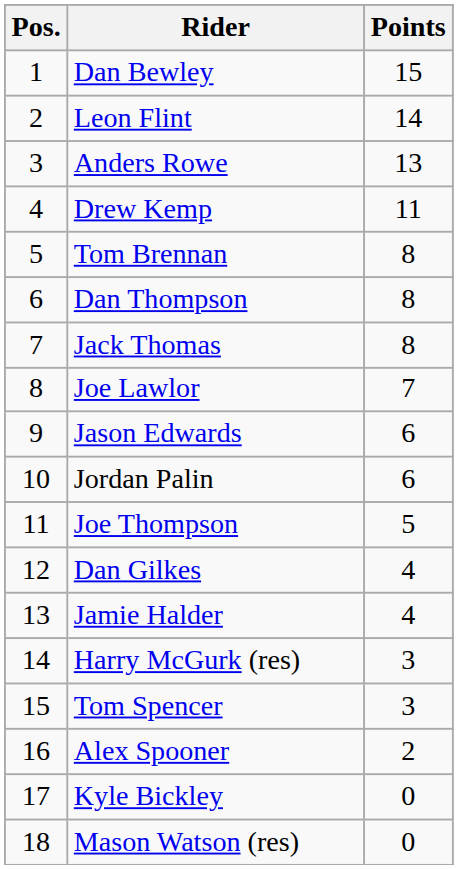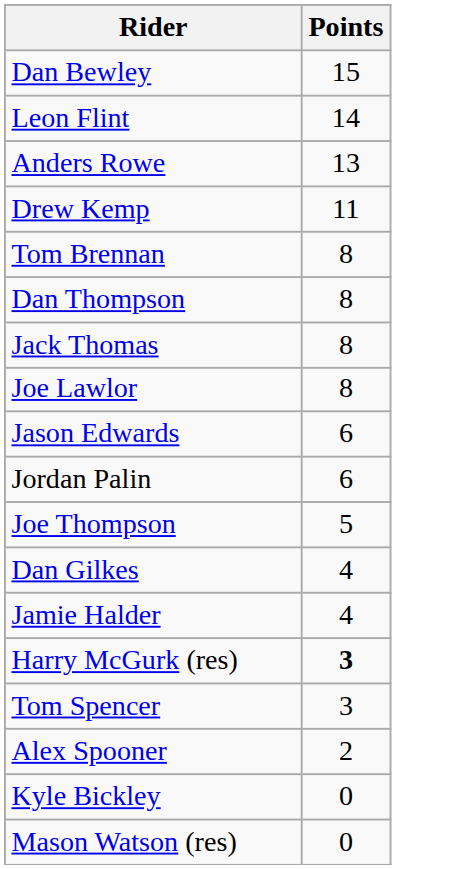 <table class=wikitable style="font-size:93%;">
 <tr>
-<th width=25px>Pos.</th>
 <th width=150px>Rider</th>
 <th width=40px>Points</th>
 </tr>
 <tr align=center>
-<td>1</td>
 <td align=left><a href='#'>Dan Bewley</a></td>
 <td>15</td>
 </tr>
 <tr align=center>
-<td>2</td>
 <td align=left><a href='#'>Leon Flint</a></td>
 <td>14</td>
 </tr>
 <tr align=center>
-<td>3</td>
 <td align=left><a href='#'>Anders Rowe</a></td>
 <td>13</td>
 </tr>
 <tr align=center>
-<td>4</td>
 <td align=left><a href='#'>Drew Kemp</a></td>
 <td>11</td>
 </tr>
 <tr align=center>
-<td>5</td>
 <td align=left><a href='#'>Tom Brennan</a></td>
 <td>8</td>
 </tr>
 <tr align=center>
-<td>6</td>
 <td align=left><a href='#'>Dan Thompson</a></td>
 <td>8</td>
 </tr>
 <tr align=center>
-<td>7</td>
 <td align=left><a href='#'>Jack Thomas</a></td>
 <td>8</td>
 </tr>
 <tr align=center>
+<td align=left><a href='#'>Joe Lawlor</a></td>
 <td>8</td>
-<td align=left><a href='#'>Joe Lawlor</a></td>
-<td>7</td>
 </tr>
 <tr align=center>
-<td>9</td>
 <td align=left><a href='#'>Jason Edwards</a></td>
 <td>6</td>
 </tr>
 <tr align=center>
-<td>10</td>
 <td align=left>Jordan Palin</td>
 <td>6</td>
 </tr>
 <tr align=center>
-<td>11</td>
 <td align=left><a href='#'>Joe Thompson</a></td>
 <td>5</td>
 </tr>
 <tr align=center>
-<td>12</td>
 <td align=left><a href='#'>Dan Gilkes</a></td>
 <td>4</td>
 </tr>
 <tr align=center>
-<td>13</td>
 <td align=left><a href='#'>Jamie Halder</a></td>
 <td>4</td>
 </tr>
 <tr align=center>
-<td>14</td>
 <td align=left><a href='#'>Harry McGurk</a> (res)</td>
-<td>3</td>
+<td><strong>3</strong></td>
 </tr>
 <tr align=center>
-<td>15</td>
 <td align=left><a href='#'>Tom Spencer</a></td>
 <td>3</td>
 </tr>
 <tr align=center>
-<td>16</td>
 <td align=left><a href='#'>Alex Spooner</a></td>
 <td>2</td>
 </tr>
 <tr align=center>
-<td>17</td>
 <td align=left><a href='#'>Kyle Bickley</a></td>
 <td>0</td>
 </tr>
 <tr align=center>
-<td>18</td>
 <td align=left><a href='#'>Mason Watson</a> (res)</td>
 <td>0</td>
 </tr>
 </table>
